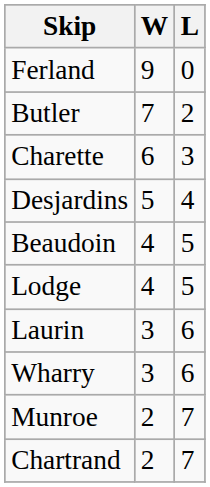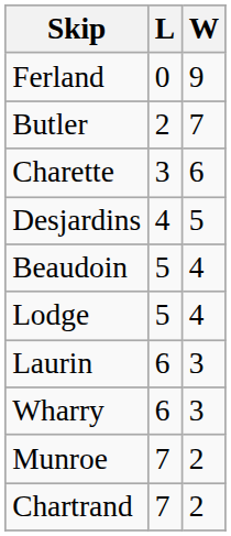 <table class="wikitable">
 <tr>
 <th>Skip</th>
+<th>L</th>
 <th>W</th>
-<th>L</th>
 </tr>
 <tr>
 <td>Ferland</td>
+<td>0</td>
 <td>9</td>
-<td>0</td>
 </tr>
 <tr>
 <td>Butler</td>
+<td>2</td>
+<td>7</td>
+</tr>
+<tr>
+<td>Charette</td>
+<td>3</td>
+<td>6</td>
+</tr>
+<tr>
+<td>Desjardins</td>
+<td>4</td>
+<td>5</td>
+</tr>
+<tr>
+<td>Beaudoin</td>
+<td>5</td>
+<td>4</td>
+</tr>
+<tr>
+<td>Lodge</td>
+<td>5</td>
+<td>4</td>
+</tr>
+<tr>
+<td>Laurin</td>
+<td>6</td>
+<td>3</td>
+</tr>
+<tr>
+<td>Wharry</td>
+<td>6</td>
+<td>3</td>
+</tr>
+<tr>
+<td>Munroe</td>
 <td>7</td>
 <td>2</td>
 </tr>
 <tr>
-<td>Charette</td>
-<td>6</td>
-<td>3</td>
-</tr>
-<tr>
-<td>Desjardins</td>
-<td>5</td>
-<td>4</td>
-</tr>
-<tr>
-<td>Beaudoin</td>
-<td>4</td>
-<td>5</td>
-</tr>
-<tr>
-<td>Lodge</td>
-<td>4</td>
-<td>5</td>
-</tr>
-<tr>
-<td>Laurin</td>
-<td>3</td>
-<td>6</td>
-</tr>
-<tr>
-<td>Wharry</td>
-<td>3</td>
-<td>6</td>
-</tr>
-<tr>
-<td>Munroe</td>
+<td>Chartrand</td>
+<td>7</td>
 <td>2</td>
-<td>7</td>
-</tr>
-<tr>
-<td>Chartrand</td>
-<td>2</td>
-<td>7</td>
 </tr>
 </table>
